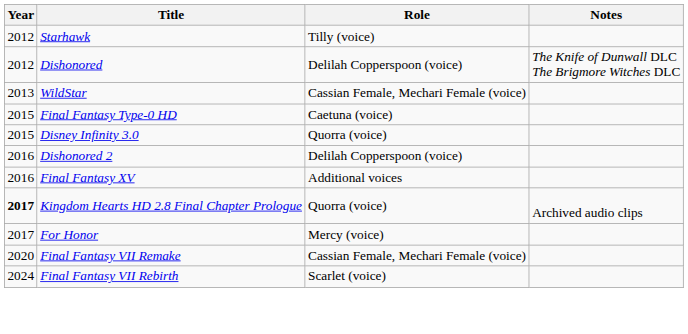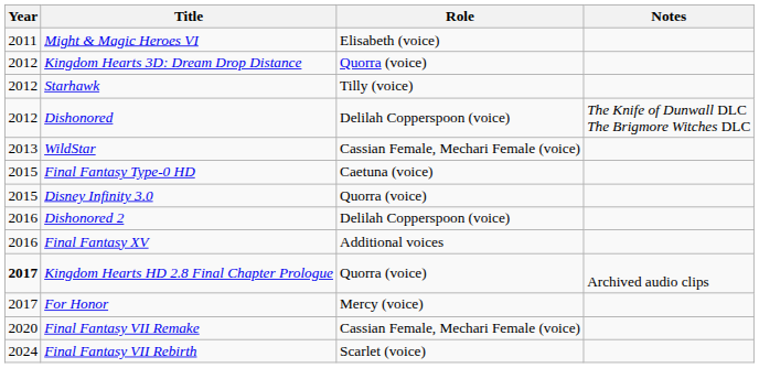 <table class="wikitable sortable">
 <tr>
 <th>Year</th>
 <th>Title</th>
 <th>Role</th>
 <th class="unsortable">Notes</th>
+</tr>
+<tr>
+<td>2011</td>
+<td><em><a href='#'>Might & Magic Heroes VI</a></em></td>
+<td>Elisabeth (voice)</td>
+<td></td>
+</tr>
+<tr>
+<td>2012</td>
+<td><em><a href='#'>Kingdom Hearts 3D: Dream Drop Distance</a></em></td>
+<td><a href='#'>Quorra</a> (voice)</td>
+<td></td>
 </tr>
 <tr>
 <td>2012</td>
 <td><em><a href='#'>Starhawk</a></em></td>
 <td>Tilly (voice)</td>
 <td></td>
 </tr>
 <tr>
 <td>2012</td>
 <td><em><a href='#'>Dishonored</a></em></td>
 <td>Delilah Copperspoon (voice)</td>
 <td><em>The Knife of Dunwall</em> DLC <br> <em>The Brigmore Witches</em> DLC</td>
 </tr>
 <tr>
 <td>2013</td>
 <td><em><a href='#'>WildStar</a></em></td>
 <td>Cassian Female, Mechari Female (voice)</td>
 <td></td>
 </tr>
 <tr>
 <td>2015</td>
 <td><em><a href='#'>Final Fantasy Type-0 HD</a></em></td>
 <td>Caetuna (voice)</td>
 <td></td>
 </tr>
 <tr>
 <td>2015</td>
 <td><em><a href='#'>Disney Infinity 3.0</a></em></td>
 <td>Quorra (voice)</td>
 <td></td>
 </tr>
 <tr>
 <td>2016</td>
 <td><em><a href='#'>Dishonored 2</a></em></td>
 <td>Delilah Copperspoon (voice)</td>
 <td></td>
 </tr>
 <tr>
 <td>2016</td>
 <td><em><a href='#'>Final Fantasy XV</a></em></td>
 <td>Additional voices</td>
 <td></td>
 </tr>
 <tr>
 <td><strong>2017</strong></td>
 <td><em><a href='#'>Kingdom Hearts HD 2.8 Final Chapter Prologue</a></em></td>
 <td>Quorra (voice)</td>
 <td><br>Archived audio clips</td>
 </tr>
 <tr>
 <td>2017</td>
 <td><em><a href='#'>For Honor</a></em></td>
 <td>Mercy (voice)</td>
 <td></td>
 </tr>
 <tr>
 <td>2020</td>
 <td><em><a href='#'>Final Fantasy VII Remake</a></em></td>
 <td>Cassian Female, Mechari Female (voice)</td>
 <td></td>
 </tr>
 <tr>
 <td>2024</td>
 <td><em><a href='#'>Final Fantasy VII Rebirth</a></em></td>
 <td>Scarlet (voice)</td>
 <td></td>
 </tr>
 </table>
